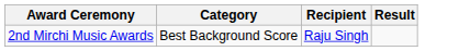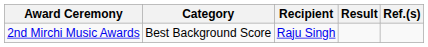 <table class="wikitable">
 <tr>
 <th>Award Ceremony</th>
 <th>Category</th>
 <th>Recipient</th>
 <th>Result</th>
+<th>Ref.(s)</th>
 </tr>
 <tr>
 <td><a href='#'>2nd Mirchi Music Awards</a></td>
 <td>Best Background Score</td>
 <td><a href='#'>Raju Singh</a></td>
 <td></td>
+<td></td>
 </tr>
 </table>
